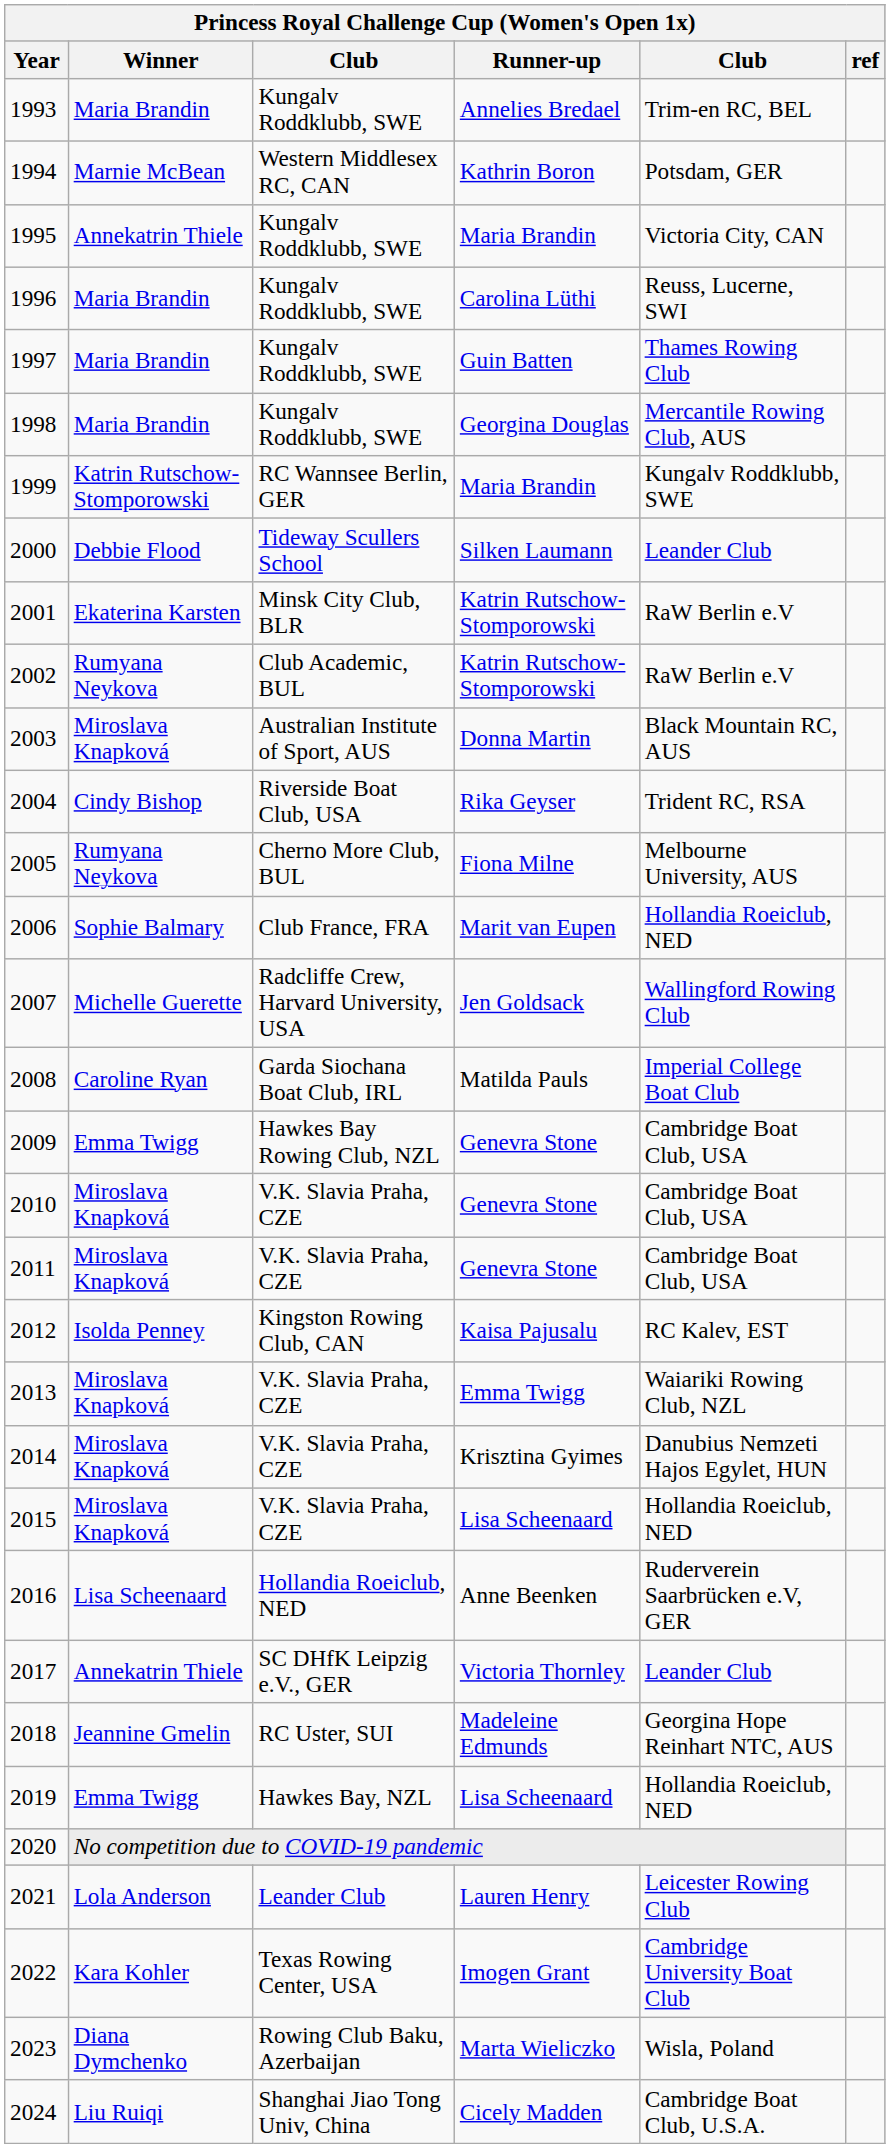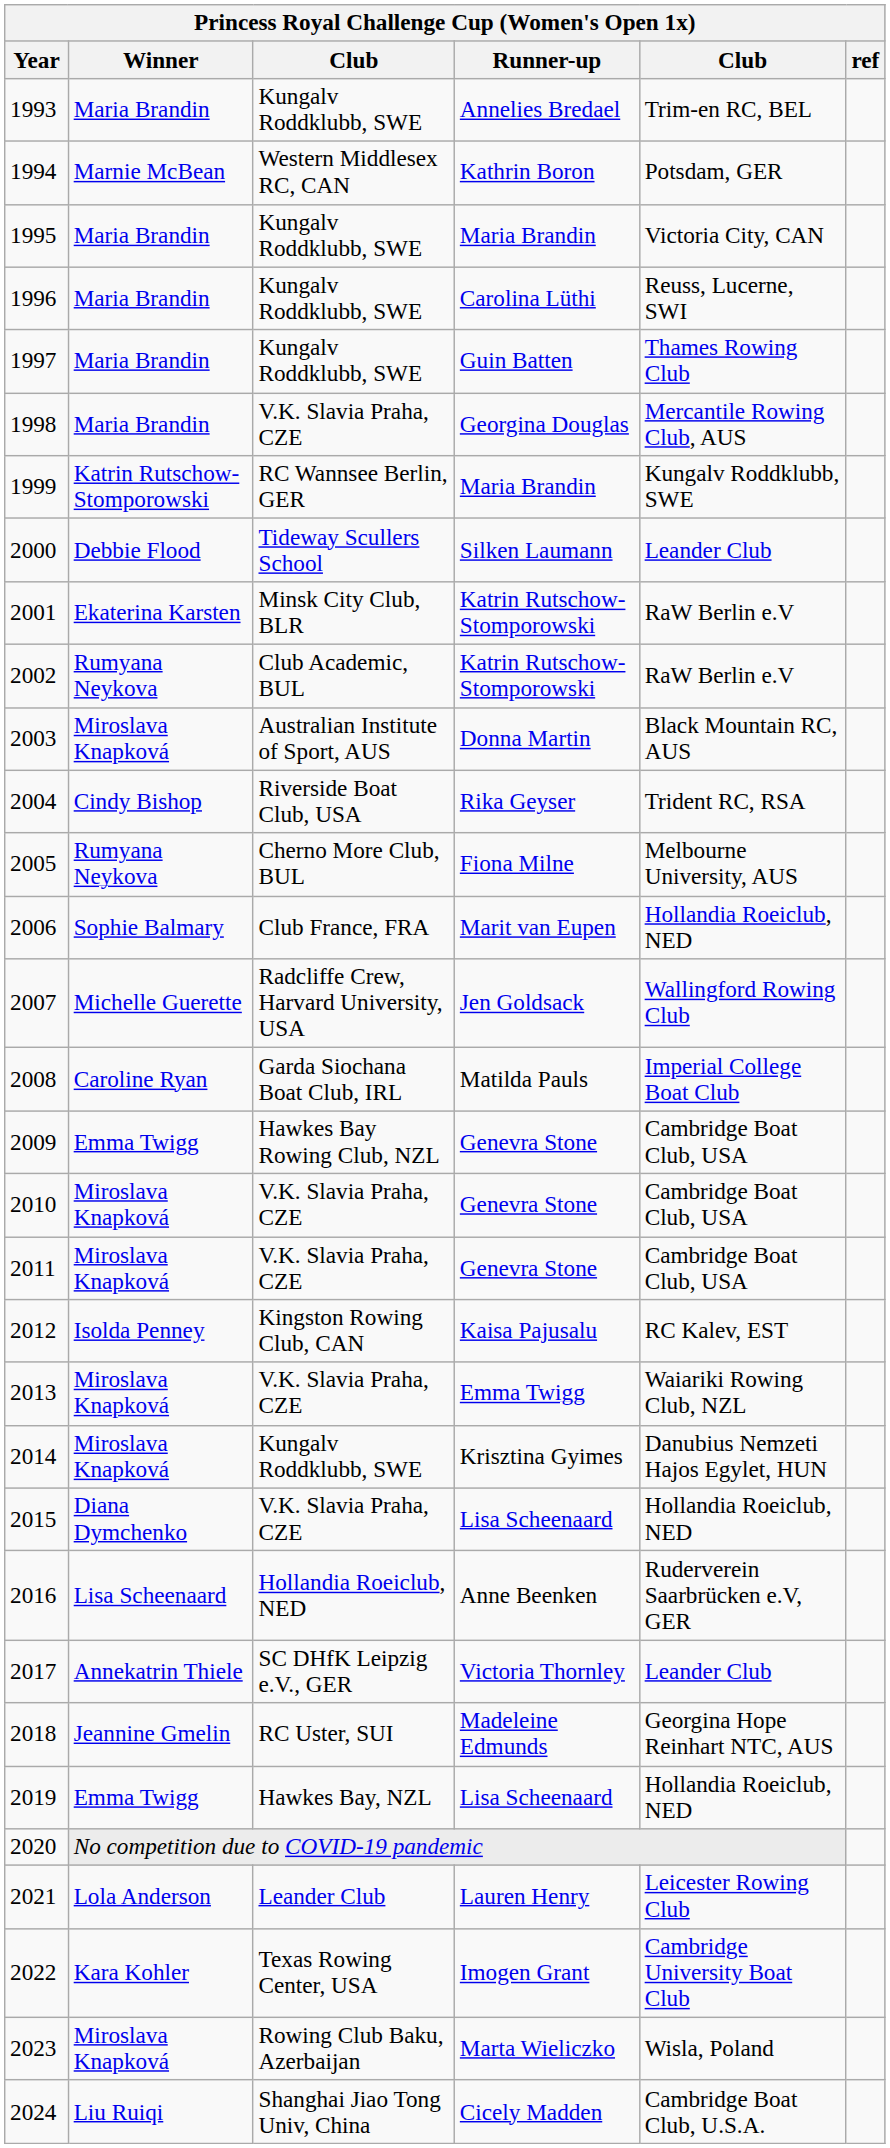 <table class="wikitable">
 <tr>
 <th colspan=6>Princess Royal Challenge Cup (Women's Open 1x)</th>
 </tr>
 <tr>
 <th width=50>Year</th>
 <th width=200>Winner</th>
 <th width=300>Club</th>
 <th width=200>Runner-up</th>
 <th width=300>Club</th>
 <th width=20>ref</th>
 </tr>
 <tr>
 <td>1993</td>
 <td><a href='#'>Maria Brandin</a></td>
 <td>Kungalv Roddklubb, SWE</td>
 <td><a href='#'>Annelies Bredael</a></td>
 <td>Trim-en RC, BEL</td>
 <td></td>
 </tr>
 <tr>
 <td>1994</td>
 <td><a href='#'>Marnie McBean</a></td>
 <td>Western Middlesex RC, CAN</td>
 <td><a href='#'>Kathrin Boron</a></td>
 <td>Potsdam, GER</td>
 <td></td>
 </tr>
 <tr>
 <td>1995</td>
-<td><a href='#'>Annekatrin Thiele</a></td>
+<td><a href='#'>Maria Brandin</a></td>
 <td>Kungalv Roddklubb, SWE</td>
 <td><a href='#'>Maria Brandin</a></td>
 <td>Victoria City, CAN</td>
 <td></td>
 </tr>
 <tr>
 <td>1996</td>
 <td><a href='#'>Maria Brandin</a></td>
 <td>Kungalv Roddklubb, SWE</td>
 <td><a href='#'>Carolina Lüthi</a></td>
 <td>Reuss, Lucerne, SWI</td>
 <td></td>
 </tr>
 <tr>
 <td>1997</td>
 <td><a href='#'>Maria Brandin</a></td>
 <td>Kungalv Roddklubb, SWE</td>
 <td><a href='#'>Guin Batten</a></td>
 <td><a href='#'>Thames Rowing Club</a></td>
 <td></td>
 </tr>
 <tr>
 <td>1998</td>
 <td><a href='#'>Maria Brandin</a></td>
-<td>Kungalv Roddklubb, SWE</td>
+<td>V.K. Slavia Praha, CZE</td>
 <td><a href='#'>Georgina Douglas</a></td>
 <td><a href='#'>Mercantile Rowing Club</a>, AUS</td>
 <td></td>
 </tr>
 <tr>
 <td>1999</td>
 <td><a href='#'>Katrin Rutschow-Stomporowski</a></td>
 <td>RC Wannsee Berlin, GER</td>
 <td><a href='#'>Maria Brandin</a></td>
 <td>Kungalv Roddklubb, SWE</td>
 <td></td>
 </tr>
 <tr>
 <td>2000</td>
 <td><a href='#'>Debbie Flood</a></td>
 <td><a href='#'>Tideway Scullers School</a></td>
 <td><a href='#'>Silken Laumann</a></td>
 <td><a href='#'>Leander Club</a></td>
 <td></td>
 </tr>
 <tr>
 <td>2001</td>
 <td><a href='#'>Ekaterina Karsten</a></td>
 <td>Minsk City Club, BLR</td>
 <td><a href='#'>Katrin Rutschow-Stomporowski</a></td>
 <td>RaW Berlin e.V</td>
 <td></td>
 </tr>
 <tr>
 <td>2002</td>
 <td><a href='#'>Rumyana Neykova</a></td>
 <td>Club Academic, BUL</td>
 <td><a href='#'>Katrin Rutschow-Stomporowski</a></td>
 <td>RaW Berlin e.V</td>
 <td></td>
 </tr>
 <tr>
 <td>2003</td>
 <td><a href='#'>Miroslava Knapková</a></td>
 <td>Australian Institute of Sport, AUS</td>
 <td><a href='#'>Donna Martin</a></td>
 <td>Black Mountain RC, AUS</td>
 <td></td>
 </tr>
 <tr>
 <td>2004</td>
 <td><a href='#'>Cindy Bishop</a></td>
 <td>Riverside Boat Club, USA</td>
 <td><a href='#'>Rika Geyser</a></td>
 <td>Trident RC, RSA</td>
 <td></td>
 </tr>
 <tr>
 <td>2005</td>
 <td><a href='#'>Rumyana Neykova</a></td>
 <td>Cherno More Club, BUL</td>
 <td><a href='#'>Fiona Milne</a></td>
 <td>Melbourne University, AUS</td>
 <td></td>
 </tr>
 <tr>
 <td>2006</td>
 <td><a href='#'>Sophie Balmary</a></td>
 <td>Club France, FRA</td>
 <td><a href='#'>Marit van Eupen</a></td>
 <td><a href='#'>Hollandia Roeiclub</a>, NED</td>
 <td></td>
 </tr>
 <tr>
 <td>2007</td>
 <td><a href='#'>Michelle Guerette</a></td>
 <td>Radcliffe Crew, Harvard University, USA</td>
 <td><a href='#'>Jen Goldsack</a></td>
 <td><a href='#'>Wallingford Rowing Club</a></td>
 <td></td>
 </tr>
 <tr>
 <td>2008</td>
 <td><a href='#'>Caroline Ryan</a></td>
 <td>Garda Siochana Boat Club, IRL</td>
 <td>Matilda Pauls</td>
 <td><a href='#'>Imperial College Boat Club</a></td>
 <td></td>
 </tr>
 <tr>
 <td>2009</td>
 <td><a href='#'>Emma Twigg</a></td>
 <td>Hawkes Bay Rowing Club, NZL</td>
 <td><a href='#'>Genevra Stone</a></td>
 <td>Cambridge Boat Club, USA</td>
 <td></td>
 </tr>
 <tr>
 <td>2010</td>
 <td><a href='#'>Miroslava Knapková</a></td>
 <td>V.K. Slavia Praha, CZE</td>
 <td><a href='#'>Genevra Stone</a></td>
 <td>Cambridge Boat Club, USA</td>
 <td></td>
 </tr>
 <tr>
 <td>2011</td>
 <td><a href='#'>Miroslava Knapková</a></td>
 <td>V.K. Slavia Praha, CZE</td>
 <td><a href='#'>Genevra Stone</a></td>
 <td>Cambridge Boat Club, USA</td>
 <td></td>
 </tr>
 <tr>
 <td>2012</td>
 <td><a href='#'>Isolda Penney</a></td>
 <td>Kingston Rowing Club, CAN</td>
 <td><a href='#'>Kaisa Pajusalu</a></td>
 <td>RC Kalev, EST</td>
 <td></td>
 </tr>
 <tr>
 <td>2013</td>
 <td><a href='#'>Miroslava Knapková</a></td>
 <td>V.K. Slavia Praha, CZE</td>
 <td><a href='#'>Emma Twigg</a></td>
 <td>Waiariki Rowing Club, NZL</td>
 <td></td>
 </tr>
 <tr>
 <td>2014</td>
 <td><a href='#'>Miroslava Knapková</a></td>
-<td>V.K. Slavia Praha, CZE</td>
+<td>Kungalv Roddklubb, SWE</td>
 <td>Krisztina Gyimes</td>
 <td>Danubius Nemzeti Hajos Egylet, HUN</td>
 <td></td>
 </tr>
 <tr>
 <td>2015</td>
-<td><a href='#'>Miroslava Knapková</a></td>
+<td><a href='#'>Diana Dymchenko</a></td>
 <td>V.K. Slavia Praha, CZE</td>
 <td><a href='#'>Lisa Scheenaard</a></td>
 <td>Hollandia Roeiclub, NED</td>
 <td></td>
 </tr>
 <tr>
 <td>2016</td>
 <td><a href='#'>Lisa Scheenaard</a></td>
 <td><a href='#'>Hollandia Roeiclub</a>, NED</td>
 <td>Anne Beenken</td>
 <td>Ruderverein Saarbrücken e.V, GER</td>
 <td></td>
 </tr>
 <tr>
 <td>2017</td>
 <td><a href='#'>Annekatrin Thiele</a></td>
 <td>SC DHfK Leipzig e.V., GER</td>
 <td><a href='#'>Victoria Thornley</a></td>
 <td><a href='#'>Leander Club</a></td>
 <td></td>
 </tr>
 <tr>
 <td>2018</td>
 <td><a href='#'>Jeannine Gmelin</a></td>
 <td>RC Uster, SUI</td>
 <td><a href='#'>Madeleine Edmunds</a></td>
 <td>Georgina Hope Reinhart NTC, AUS</td>
 <td></td>
 </tr>
 <tr>
 <td>2019</td>
 <td><a href='#'>Emma Twigg</a></td>
 <td>Hawkes Bay, NZL</td>
 <td><a href='#'>Lisa Scheenaard</a></td>
 <td>Hollandia Roeiclub, NED</td>
 <td></td>
 </tr>
 <tr>
 <td>2020</td>
 <td colspan=4 bgcolor="ececec"><em>No competition due to <a href='#'>COVID-19 pandemic</a></em></td>
 <td></td>
 </tr>
 <tr>
 <td>2021</td>
 <td><a href='#'>Lola Anderson</a></td>
 <td><a href='#'>Leander Club</a></td>
 <td><a href='#'>Lauren Henry</a></td>
 <td><a href='#'>Leicester Rowing Club</a></td>
 <td></td>
 </tr>
 <tr>
 <td>2022</td>
 <td><a href='#'>Kara Kohler</a></td>
 <td>Texas Rowing Center, USA</td>
 <td><a href='#'>Imogen Grant</a></td>
 <td><a href='#'>Cambridge University Boat Club</a></td>
 <td></td>
 </tr>
 <tr>
 <td>2023</td>
-<td><a href='#'>Diana Dymchenko</a></td>
+<td><a href='#'>Miroslava Knapková</a></td>
 <td>Rowing Club Baku, Azerbaijan</td>
 <td><a href='#'>Marta Wieliczko</a></td>
 <td>Wisla, Poland</td>
 <td></td>
 </tr>
 <tr>
 <td>2024</td>
 <td><a href='#'>Liu Ruiqi</a></td>
 <td>Shanghai Jiao Tong Univ, China</td>
 <td><a href='#'>Cicely Madden</a></td>
 <td>Cambridge Boat Club, U.S.A.</td>
 <td></td>
 </tr>
 </table>
